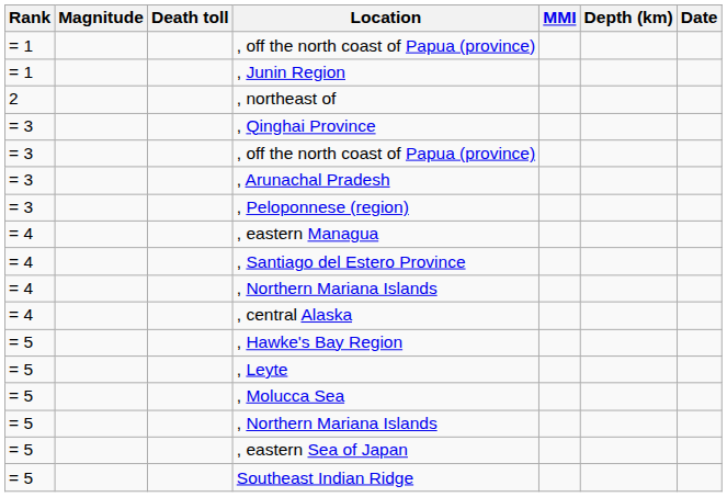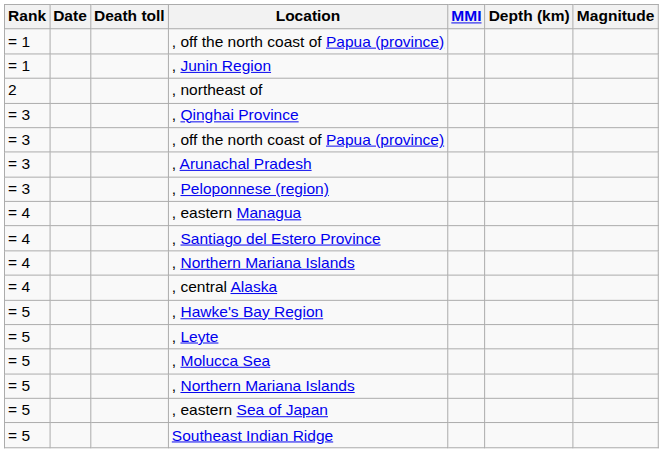 <table class="sortable wikitable" style="font-size:100%;">
 <tr>
 <th>Rank</th>
-<th>Magnitude</th>
+<th>Date</th>
 <th>Death toll</th>
 <th>Location</th>
 <th><a href='#'>MMI</a></th>
 <th>Depth (km)</th>
-<th>Date</th>
+<th>Magnitude</th>
 </tr>
 <tr>
 <td>= 1</td>
 <td></td>
 <td></td>
 <td>, off the north coast of <a href='#'>Papua (province)</a></td>
 <td></td>
 <td></td>
 <td></td>
 </tr>
 <tr>
 <td>= 1</td>
 <td></td>
 <td></td>
 <td>, <a href='#'>Junin Region</a></td>
 <td></td>
 <td></td>
 <td></td>
 </tr>
 <tr>
 <td>2</td>
 <td></td>
 <td></td>
 <td>, northeast of</td>
 <td></td>
 <td></td>
 <td></td>
 </tr>
 <tr>
 <td>= 3</td>
 <td></td>
 <td></td>
 <td>, <a href='#'>Qinghai Province</a></td>
 <td></td>
 <td></td>
 <td></td>
 </tr>
 <tr>
 <td>= 3</td>
 <td></td>
 <td></td>
 <td>, off the north coast of <a href='#'>Papua (province)</a></td>
 <td></td>
 <td></td>
 <td></td>
 </tr>
 <tr>
 <td>= 3</td>
 <td></td>
 <td></td>
 <td>, <a href='#'>Arunachal Pradesh</a></td>
 <td></td>
 <td></td>
 <td></td>
 </tr>
 <tr>
 <td>= 3</td>
 <td></td>
 <td></td>
 <td>, <a href='#'>Peloponnese (region)</a></td>
 <td></td>
 <td></td>
 <td></td>
 </tr>
 <tr>
 <td>= 4</td>
 <td></td>
 <td></td>
 <td>, eastern <a href='#'>Managua</a></td>
 <td></td>
 <td></td>
 <td></td>
 </tr>
 <tr>
 <td>= 4</td>
 <td></td>
 <td></td>
 <td>, <a href='#'>Santiago del Estero Province</a></td>
 <td></td>
 <td></td>
 <td></td>
 </tr>
 <tr>
 <td>= 4</td>
 <td></td>
 <td></td>
 <td>, <a href='#'>Northern Mariana Islands</a></td>
 <td></td>
 <td></td>
 <td></td>
 </tr>
 <tr>
 <td>= 4</td>
 <td></td>
 <td></td>
 <td>, central <a href='#'>Alaska</a></td>
 <td></td>
 <td></td>
 <td></td>
 </tr>
 <tr>
 <td>= 5</td>
 <td></td>
 <td></td>
 <td>, <a href='#'>Hawke's Bay Region</a></td>
 <td></td>
 <td></td>
 <td></td>
 </tr>
 <tr>
 <td>= 5</td>
 <td></td>
 <td></td>
 <td>, <a href='#'>Leyte</a></td>
 <td></td>
 <td></td>
 <td></td>
 </tr>
 <tr>
 <td>= 5</td>
 <td></td>
 <td></td>
 <td>, <a href='#'>Molucca Sea</a></td>
 <td></td>
 <td></td>
 <td></td>
 </tr>
 <tr>
 <td>= 5</td>
 <td></td>
 <td></td>
 <td>, <a href='#'>Northern Mariana Islands</a></td>
 <td></td>
 <td></td>
 <td></td>
 </tr>
 <tr>
 <td>= 5</td>
 <td></td>
 <td></td>
 <td>, eastern <a href='#'>Sea of Japan</a></td>
 <td></td>
 <td></td>
 <td></td>
 </tr>
 <tr>
 <td>= 5</td>
 <td></td>
 <td></td>
 <td><a href='#'>Southeast Indian Ridge</a></td>
 <td></td>
 <td></td>
 <td></td>
 </tr>
 </table>
